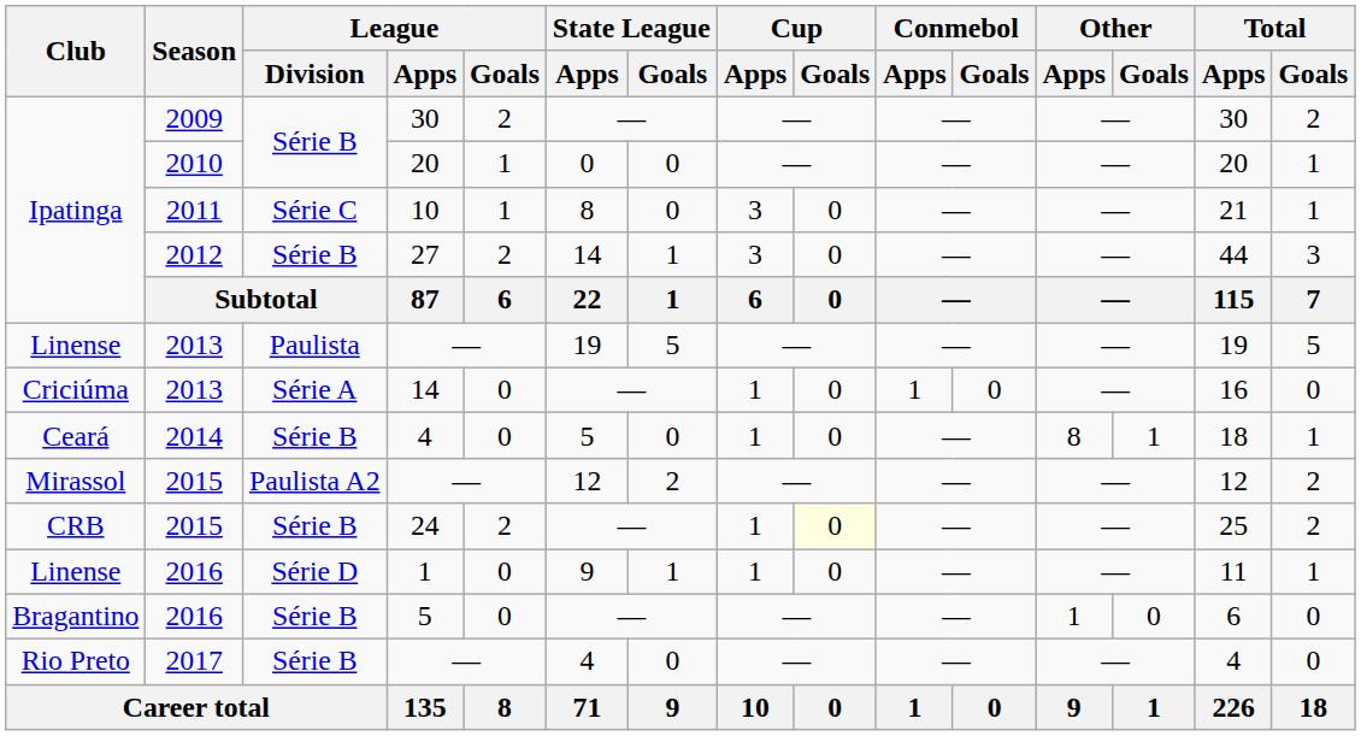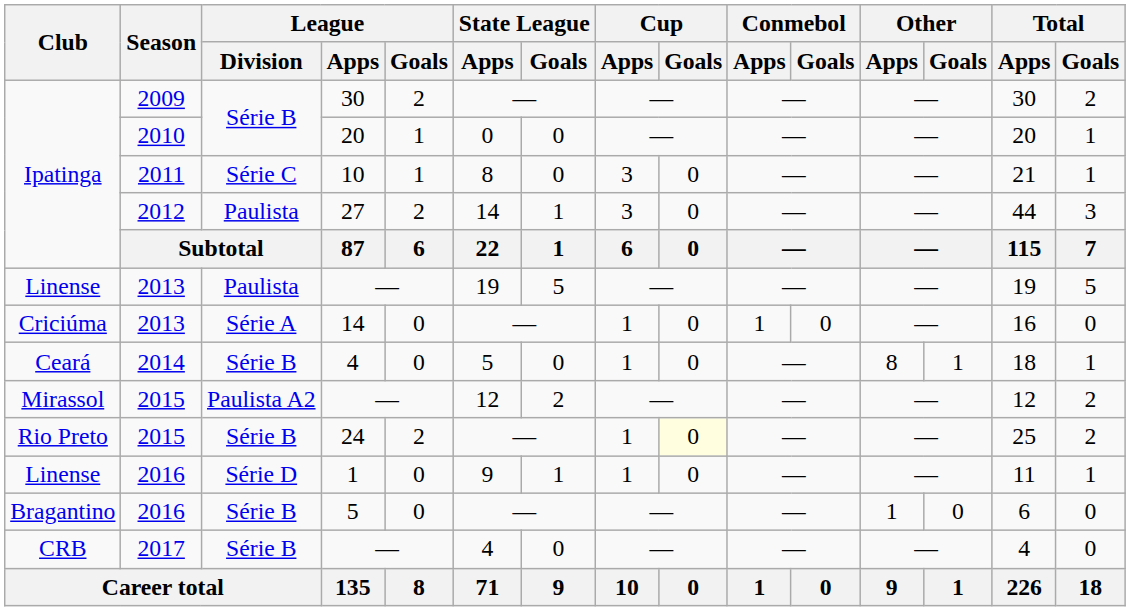 <table class="wikitable" style="text-align: center;">
 <tr>
 <th rowspan="2">Club</th>
 <th rowspan="2">Season</th>
 <th colspan="3">League</th>
 <th colspan="2">State League</th>
 <th colspan="2">Cup</th>
 <th colspan="2">Conmebol</th>
 <th colspan="2">Other</th>
 <th colspan="2">Total</th>
 </tr>
 <tr>
 <th>Division</th>
 <th>Apps</th>
 <th>Goals</th>
 <th>Apps</th>
 <th>Goals</th>
 <th>Apps</th>
 <th>Goals</th>
 <th>Apps</th>
 <th>Goals</th>
 <th>Apps</th>
 <th>Goals</th>
 <th>Apps</th>
 <th>Goals</th>
 </tr>
 <tr>
 <td rowspan=5 valign="center"><a href='#'>Ipatinga</a></td>
 <td><a href='#'>2009</a></td>
 <td rowspan=2><a href='#'>Série B</a></td>
 <td>30</td>
 <td>2</td>
 <td colspan="2">—</td>
 <td colspan="2">—</td>
 <td colspan="2">—</td>
 <td colspan="2">—</td>
 <td>30</td>
 <td>2</td>
 </tr>
 <tr>
 <td><a href='#'>2010</a></td>
 <td>20</td>
 <td>1</td>
 <td>0</td>
 <td>0</td>
 <td colspan="2">—</td>
 <td colspan="2">—</td>
 <td colspan="2">—</td>
 <td>20</td>
 <td>1</td>
 </tr>
 <tr>
 <td><a href='#'>2011</a></td>
 <td><a href='#'>Série C</a></td>
 <td>10</td>
 <td>1</td>
 <td>8</td>
 <td>0</td>
 <td>3</td>
 <td>0</td>
 <td colspan="2">—</td>
 <td colspan="2">—</td>
 <td>21</td>
 <td>1</td>
 </tr>
 <tr>
 <td><a href='#'>2012</a></td>
-<td><a href='#'>Série B</a></td>
+<td><a href='#'>Paulista</a></td>
 <td>27</td>
 <td>2</td>
 <td>14</td>
 <td>1</td>
 <td>3</td>
 <td>0</td>
 <td colspan="2">—</td>
 <td colspan="2">—</td>
 <td>44</td>
 <td>3</td>
 </tr>
 <tr>
 <th colspan="2"><strong>Subtotal</strong></th>
 <th>87</th>
 <th>6</th>
 <th>22</th>
 <th>1</th>
 <th>6</th>
 <th>0</th>
 <th colspan="2">—</th>
 <th colspan="2">—</th>
 <th>115</th>
 <th>7</th>
 </tr>
 <tr>
 <td valign="center"><a href='#'>Linense</a></td>
 <td><a href='#'>2013</a></td>
 <td><a href='#'>Paulista</a></td>
 <td colspan="2">—</td>
 <td>19</td>
 <td>5</td>
 <td colspan="2">—</td>
 <td colspan="2">—</td>
 <td colspan="2">—</td>
 <td>19</td>
 <td>5</td>
 </tr>
 <tr>
 <td valign="center"><a href='#'>Criciúma</a></td>
 <td><a href='#'>2013</a></td>
 <td><a href='#'>Série A</a></td>
 <td>14</td>
 <td>0</td>
 <td colspan="2">—</td>
 <td>1</td>
 <td>0</td>
 <td>1</td>
 <td>0</td>
 <td colspan="2">—</td>
 <td>16</td>
 <td>0</td>
 </tr>
 <tr>
 <td valign="center"><a href='#'>Ceará</a></td>
 <td><a href='#'>2014</a></td>
 <td><a href='#'>Série B</a></td>
 <td>4</td>
 <td>0</td>
 <td>5</td>
 <td>0</td>
 <td>1</td>
 <td>0</td>
 <td colspan="2">—</td>
 <td>8</td>
 <td>1</td>
 <td>18</td>
 <td>1</td>
 </tr>
 <tr>
 <td valign="center"><a href='#'>Mirassol</a></td>
 <td><a href='#'>2015</a></td>
 <td><a href='#'>Paulista A2</a></td>
 <td colspan="2">—</td>
 <td>12</td>
 <td>2</td>
 <td colspan="2">—</td>
 <td colspan="2">—</td>
 <td colspan="2">—</td>
 <td>12</td>
 <td>2</td>
 </tr>
 <tr>
-<td valign="center"><a href='#'>CRB</a></td>
+<td valign="center"><a href='#'>Rio Preto</a></td>
 <td><a href='#'>2015</a></td>
 <td><a href='#'>Série B</a></td>
 <td>24</td>
 <td>2</td>
 <td colspan="2">—</td>
 <td>1</td>
 <td style="background: lightyellow;">0</td>
 <td colspan="2">—</td>
 <td colspan="2">—</td>
 <td>25</td>
 <td>2</td>
 </tr>
 <tr>
 <td valign="center"><a href='#'>Linense</a></td>
 <td><a href='#'>2016</a></td>
 <td><a href='#'>Série D</a></td>
 <td>1</td>
 <td>0</td>
 <td>9</td>
 <td>1</td>
 <td>1</td>
 <td>0</td>
 <td colspan="2">—</td>
 <td colspan="2">—</td>
 <td>11</td>
 <td>1</td>
 </tr>
 <tr>
 <td valign="center"><a href='#'>Bragantino</a></td>
 <td><a href='#'>2016</a></td>
 <td><a href='#'>Série B</a></td>
 <td>5</td>
 <td>0</td>
 <td colspan="2">—</td>
 <td colspan="2">—</td>
 <td colspan="2">—</td>
 <td>1</td>
 <td>0</td>
 <td>6</td>
 <td>0</td>
 </tr>
 <tr>
-<td valign="center"><a href='#'>Rio Preto</a></td>
+<td valign="center"><a href='#'>CRB</a></td>
 <td><a href='#'>2017</a></td>
 <td><a href='#'>Série B</a></td>
 <td colspan="2">—</td>
 <td>4</td>
 <td>0</td>
 <td colspan="2">—</td>
 <td colspan="2">—</td>
 <td colspan="2">—</td>
 <td>4</td>
 <td>0</td>
 </tr>
 <tr>
 <th colspan="3"><strong>Career total</strong></th>
 <th>135</th>
 <th>8</th>
 <th>71</th>
 <th>9</th>
 <th>10</th>
 <th>0</th>
 <th>1</th>
 <th>0</th>
 <th>9</th>
 <th>1</th>
 <th>226</th>
 <th>18</th>
 </tr>
 </table>
